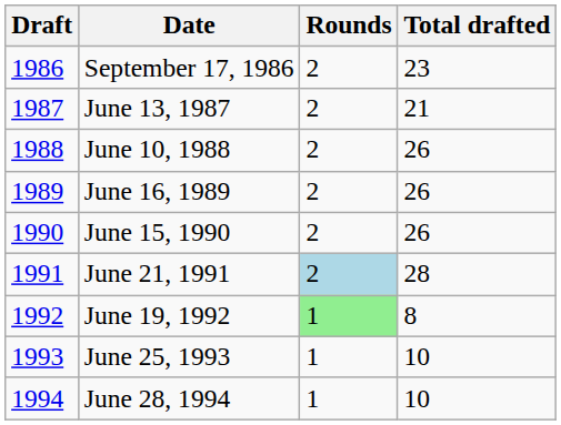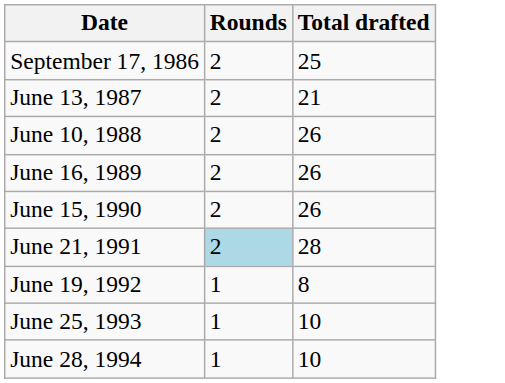 <table class="wikitable">
 <tr>
-<th>Draft</th>
 <th>Date</th>
 <th>Rounds</th>
 <th>Total drafted</th>
 </tr>
 <tr>
-<td><a href='#'>1986</a></td>
 <td>September 17, 1986</td>
 <td>2</td>
-<td>23</td>
+<td>25</td>
 </tr>
 <tr>
-<td><a href='#'>1987</a></td>
 <td>June 13, 1987</td>
 <td>2</td>
 <td>21</td>
 </tr>
 <tr>
-<td><a href='#'>1988</a></td>
 <td>June 10, 1988</td>
 <td>2</td>
 <td>26</td>
 </tr>
 <tr>
-<td><a href='#'>1989</a></td>
 <td>June 16, 1989</td>
 <td>2</td>
 <td>26</td>
 </tr>
 <tr>
-<td><a href='#'>1990</a></td>
 <td>June 15, 1990</td>
 <td>2</td>
 <td>26</td>
 </tr>
 <tr>
-<td><a href='#'>1991</a></td>
 <td>June 21, 1991</td>
 <td style="background: lightblue;">2</td>
 <td>28</td>
 </tr>
 <tr>
-<td><a href='#'>1992</a></td>
 <td>June 19, 1992</td>
-<td style="background: lightgreen;">1</td>
+<td>1</td>
 <td>8</td>
 </tr>
 <tr>
-<td><a href='#'>1993</a></td>
 <td>June 25, 1993</td>
 <td>1</td>
 <td>10</td>
 </tr>
 <tr>
-<td><a href='#'>1994</a></td>
 <td>June 28, 1994</td>
 <td>1</td>
 <td>10</td>
 </tr>
 </table>
